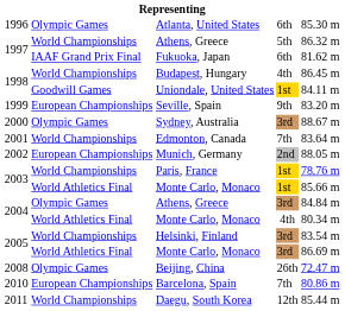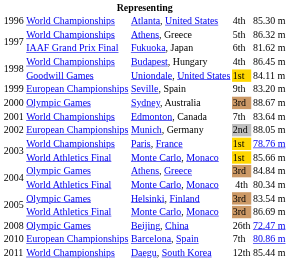 <table>
 <tr>
 <th colspan="5">Representing </th>
 </tr>
 <tr>
 <td>1996</td>
-<td><a href='#'>Olympic Games</a></td>
+<td><a href='#'>World Championships</a></td>
 <td><a href='#'>Atlanta</a>, <a href='#'>United States</a></td>
-<td>6th</td>
+<td>4th</td>
 <td>85.30 m</td>
 </tr>
 <tr>
 <td rowspan=2>1997</td>
 <td><a href='#'>World Championships</a></td>
 <td><a href='#'>Athens</a>, Greece</td>
 <td>5th</td>
 <td>86.32 m</td>
 </tr>
 <tr>
 <td><a href='#'>IAAF Grand Prix Final</a></td>
 <td><a href='#'>Fukuoka</a>, Japan</td>
 <td>6th</td>
 <td>81.62 m</td>
 </tr>
 <tr>
 <td rowspan=2>1998</td>
 <td><a href='#'>World Championships</a></td>
 <td><a href='#'>Budapest</a>, Hungary</td>
 <td>4th</td>
 <td>86.45 m</td>
 </tr>
 <tr>
 <td><a href='#'>Goodwill Games</a></td>
 <td><a href='#'>Uniondale</a>, <a href='#'>United States</a></td>
 <td bgcolor="gold">1st</td>
 <td>84.11 m</td>
 </tr>
 <tr>
 <td>1999</td>
 <td><a href='#'>European Championships</a></td>
 <td><a href='#'>Seville</a>, Spain</td>
 <td>9th</td>
 <td>83.20 m</td>
 </tr>
 <tr>
 <td>2000</td>
 <td><a href='#'>Olympic Games</a></td>
 <td><a href='#'>Sydney</a>, Australia</td>
 <td bgcolor=CC9966>3rd</td>
 <td>88.67 m</td>
 </tr>
 <tr>
 <td>2001</td>
 <td><a href='#'>World Championships</a></td>
 <td><a href='#'>Edmonton</a>, Canada</td>
 <td>7th</td>
 <td>83.64 m</td>
 </tr>
 <tr>
 <td>2002</td>
 <td><a href='#'>European Championships</a></td>
 <td><a href='#'>Munich</a>, Germany</td>
 <td bgcolor="silver">2nd</td>
 <td>88.05 m</td>
 </tr>
 <tr>
 <td rowspan=2>2003</td>
 <td><a href='#'>World Championships</a></td>
 <td><a href='#'>Paris</a>, <a href='#'>France</a></td>
 <td bgcolor="gold">1st</td>
 <td><a href='#'>78.76 m</a></td>
 </tr>
 <tr>
 <td><a href='#'>World Athletics Final</a></td>
 <td><a href='#'>Monte Carlo</a>, <a href='#'>Monaco</a></td>
 <td bgcolor="gold">1st</td>
 <td>85.66 m</td>
 </tr>
 <tr>
 <td rowspan=2>2004</td>
 <td><a href='#'>Olympic Games</a></td>
 <td><a href='#'>Athens</a>, <a href='#'>Greece</a></td>
 <td bgcolor=CC9966>3rd</td>
 <td>84.84 m</td>
 </tr>
 <tr>
 <td><a href='#'>World Athletics Final</a></td>
 <td><a href='#'>Monte Carlo</a>, <a href='#'>Monaco</a></td>
 <td align="center">4th</td>
 <td>80.34 m</td>
 </tr>
 <tr>
 <td rowspan=2>2005</td>
-<td><a href='#'>World Championships</a></td>
+<td><a href='#'>Olympic Games</a></td>
 <td><a href='#'>Helsinki</a>, <a href='#'>Finland</a></td>
 <td bgcolor=CC9966>3rd</td>
 <td>83.54 m</td>
 </tr>
 <tr>
 <td><a href='#'>World Athletics Final</a></td>
 <td><a href='#'>Monte Carlo</a>, <a href='#'>Monaco</a></td>
 <td bgcolor=CC9966>3rd</td>
 <td>86.69 m</td>
 </tr>
 <tr>
 <td>2008</td>
 <td><a href='#'>Olympic Games</a></td>
 <td><a href='#'>Beijing</a>, <a href='#'>China</a></td>
 <td>26th</td>
 <td><a href='#'>72.47 m</a></td>
 </tr>
 <tr>
 <td>2010</td>
 <td><a href='#'>European Championships</a></td>
 <td><a href='#'>Barcelona</a>, <a href='#'>Spain</a></td>
 <td>7th</td>
 <td><a href='#'>80.86 m</a></td>
 </tr>
 <tr>
 <td>2011</td>
 <td><a href='#'>World Championships</a></td>
 <td><a href='#'>Daegu</a>, <a href='#'>South Korea</a></td>
 <td>12th</td>
 <td>85.44 m</td>
 </tr>
 </table>
